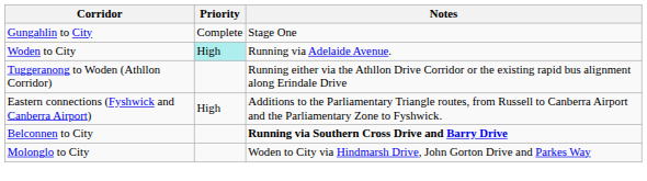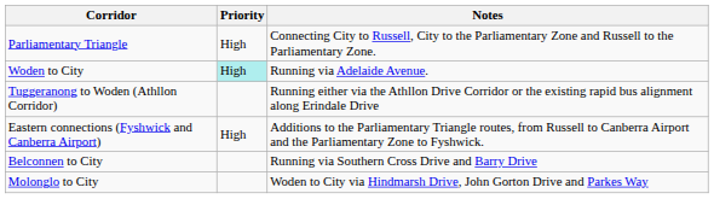 <table class="wikitable sortable">
 <tr>
 <th>Corridor</th>
 <th>Priority</th>
 <th>Notes</th>
 </tr>
 <tr>
-<td><a href='#'>Gungahlin</a> to <a href='#'>City</a></td>
-<td>Complete</td>
-<td>Stage One</td>
+<td><a href='#'>Parliamentary Triangle</a></td>
+<td>High</td>
+<td>Connecting City to <a href='#'>Russell</a>, City to the Parliamentary Zone and Russell to the Parliamentary Zone.</td>
 </tr>
 <tr>
 <td><a href='#'>Woden</a> to City</td>
 <td style="background: paleturquoise;">High</td>
 <td>Running via <a href='#'>Adelaide Avenue</a>.</td>
 </tr>
 <tr>
 <td><a href='#'>Tuggeranong</a> to Woden (Athllon Corridor)</td>
 <td></td>
 <td>Running either via the Athllon Drive Corridor or the existing rapid bus alignment along Erindale Drive</td>
 </tr>
 <tr>
 <td>Eastern connections (<a href='#'>Fyshwick</a> and <a href='#'>Canberra Airport</a>)</td>
 <td>High</td>
 <td>Additions to the Parliamentary Triangle routes, from Russell to Canberra Airport and the Parliamentary Zone to Fyshwick.</td>
 </tr>
 <tr>
 <td><a href='#'>Belconnen</a> to City</td>
 <td></td>
-<td><strong>Running via Southern Cross Drive and <a href='#'>Barry Drive</a></strong></td>
+<td>Running via Southern Cross Drive and <a href='#'>Barry Drive</a></td>
 </tr>
 <tr>
 <td><a href='#'>Molonglo</a> to City</td>
 <td></td>
 <td>Woden to City via <a href='#'>Hindmarsh Drive</a>, John Gorton Drive and <a href='#'>Parkes Way</a></td>
 </tr>
 </table>
